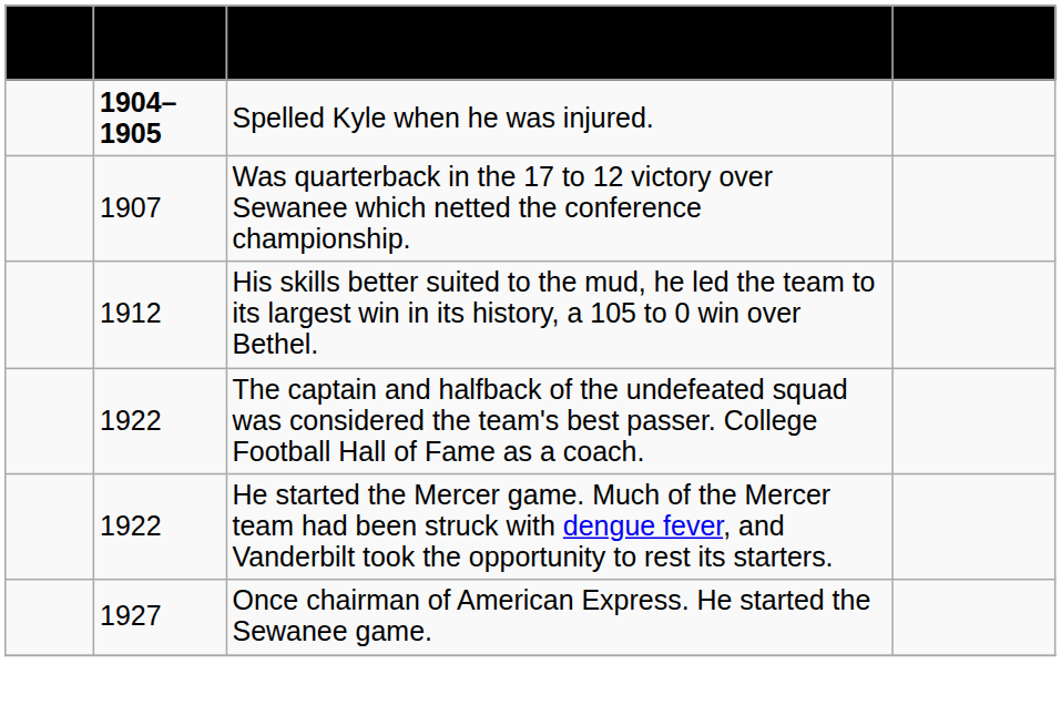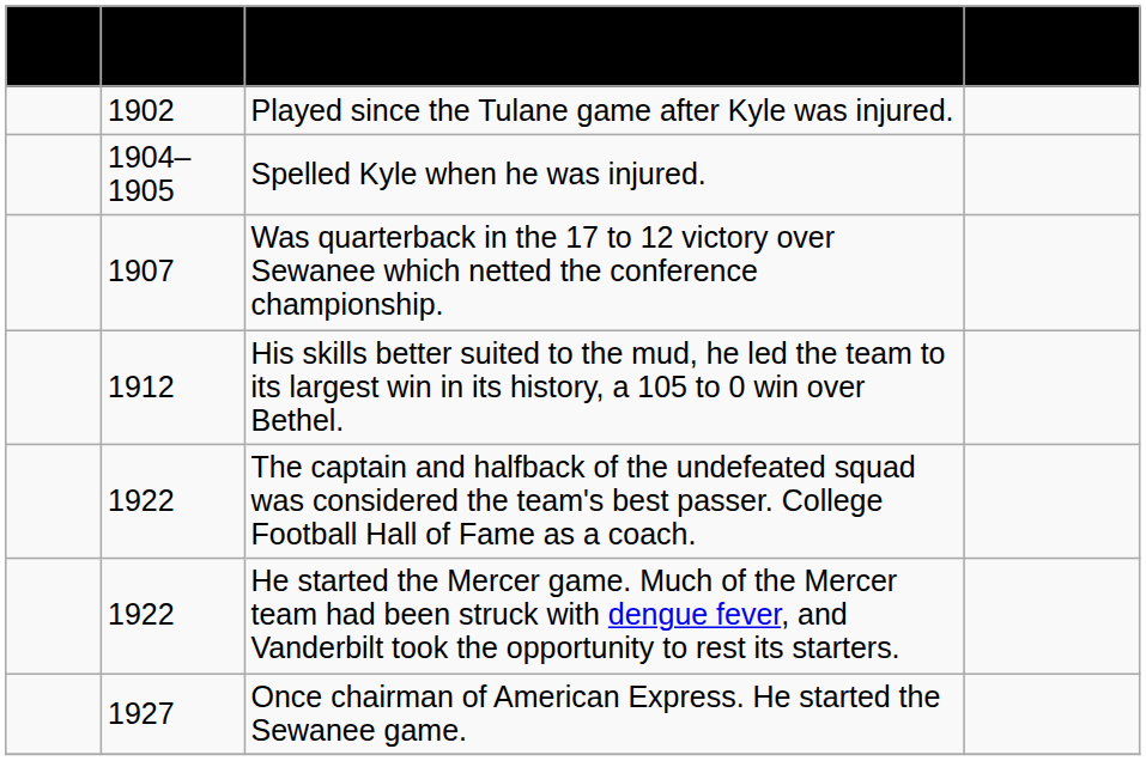 <table class="wikitable sortable" style="text-align:left;">
 <tr>
 <th style="background:#000000;"><span>Name</span></th>
 <th style="background:#000000;"><span>Years Started</span></th>
 <th style="background:#000000;"><span>Notability</span></th>
 <th style="background:#000000;"><span>References</span></th>
 </tr>
 <tr>
 <td></td>
-<td><strong>1904–1905</strong></td>
+<td>1902</td>
+<td>Played since the Tulane game after Kyle was injured.</td>
+<td></td>
+</tr>
+<tr>
+<td></td>
+<td>1904–1905</td>
 <td>Spelled Kyle when he was injured.</td>
 <td></td>
 </tr>
 <tr>
 <td></td>
 <td>1907</td>
 <td>Was quarterback in the 17 to 12 victory over Sewanee which netted the conference championship.</td>
 <td></td>
 </tr>
 <tr>
 <td></td>
 <td>1912</td>
 <td>His skills better suited to the mud, he led the team to its largest win in its history, a 105 to 0 win over Bethel.</td>
 <td></td>
 </tr>
 <tr>
 <td></td>
 <td>1922</td>
 <td>The captain and halfback of the undefeated squad was considered the team's best passer. College Football Hall of Fame as a coach.</td>
 <td></td>
 </tr>
 <tr>
 <td></td>
 <td>1922</td>
 <td>He started the Mercer game. Much of the Mercer team had been struck with <a href='#'>dengue fever</a>, and Vanderbilt took the opportunity to rest its starters.</td>
 <td></td>
 </tr>
 <tr>
 <td></td>
 <td>1927</td>
 <td>Once chairman of American Express. He started the Sewanee game.</td>
 <td></td>
 </tr>
 <tr>
 </tr>
 </table>
